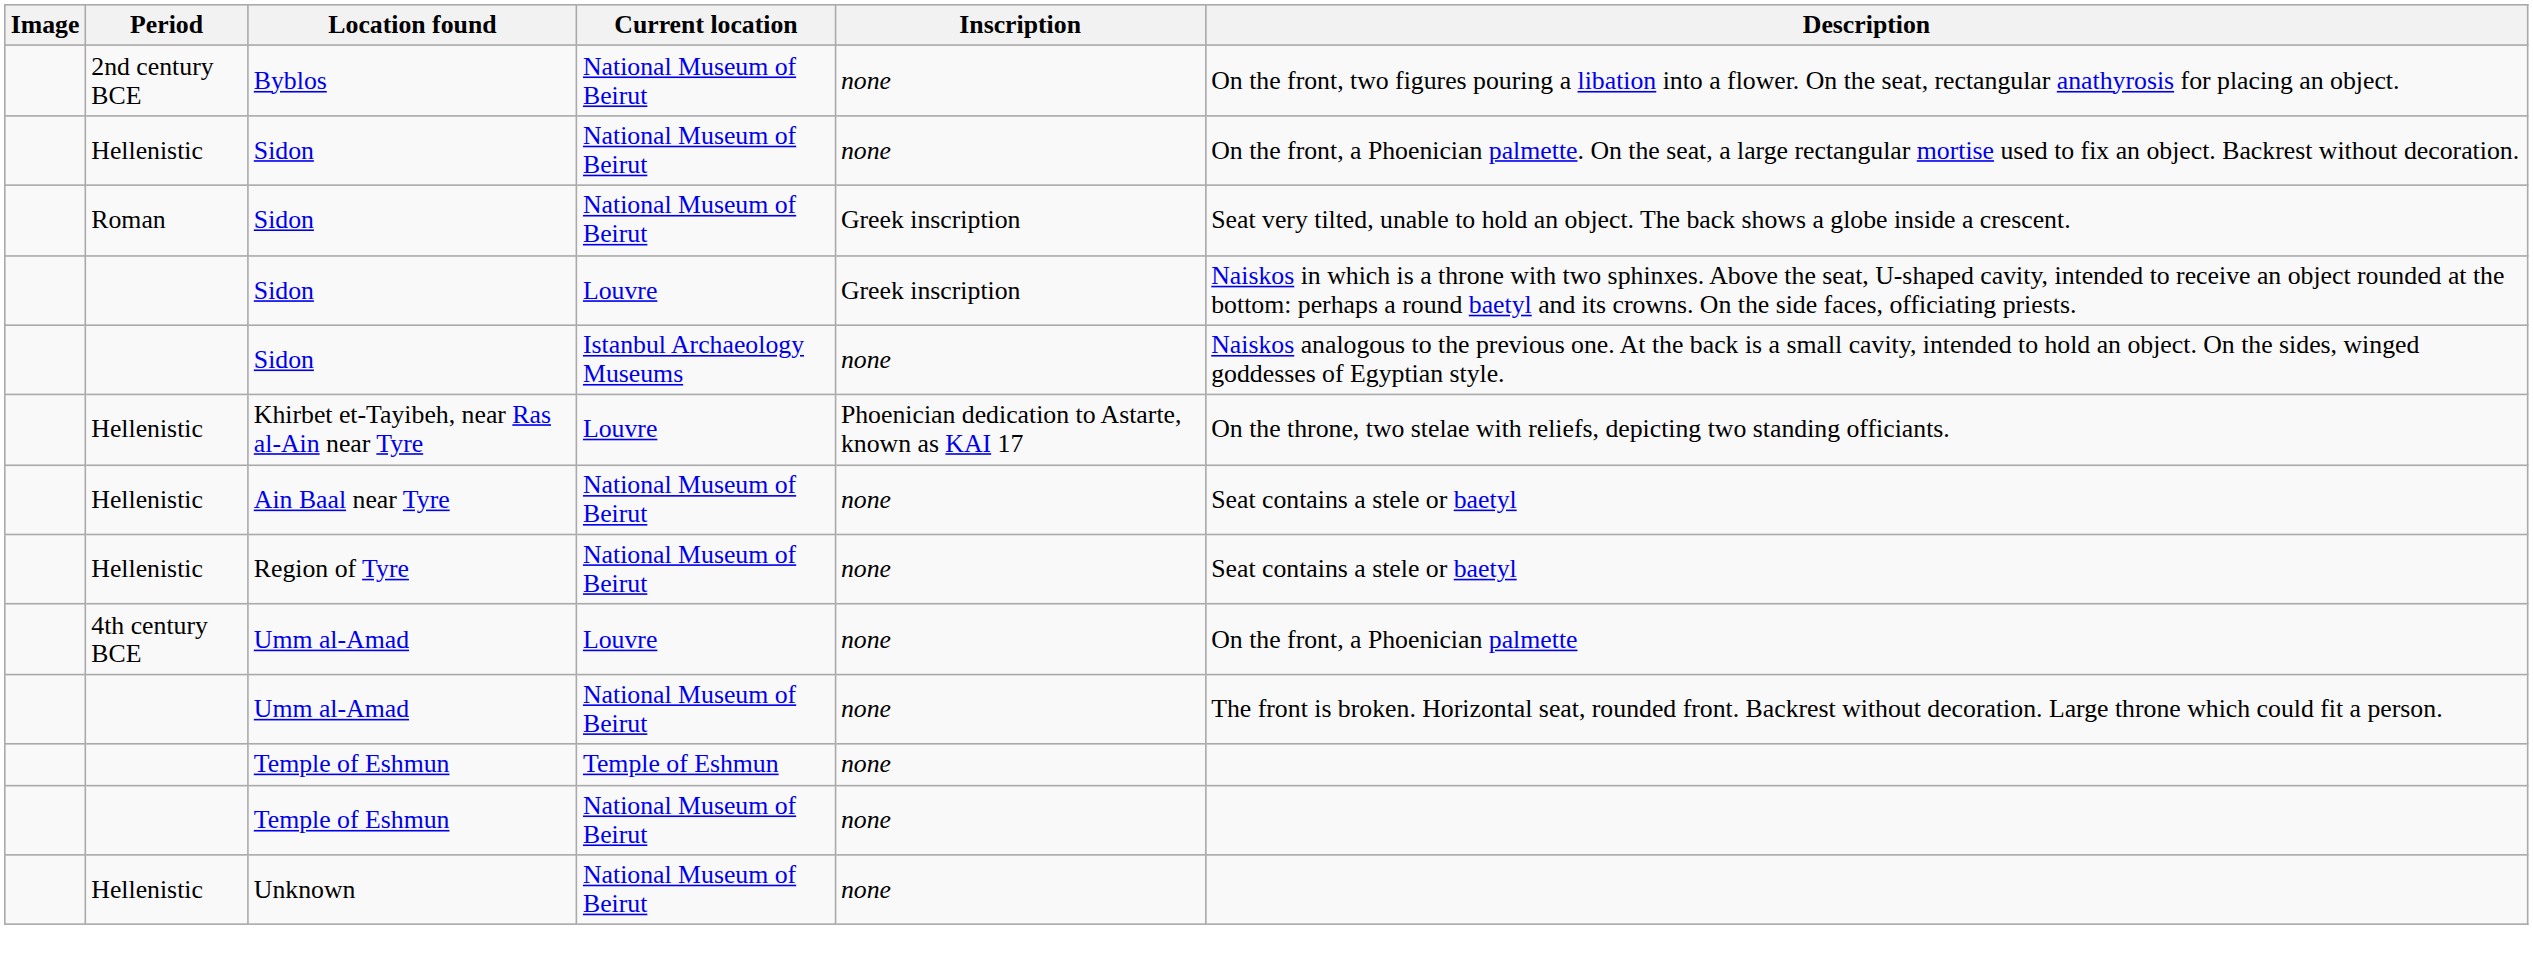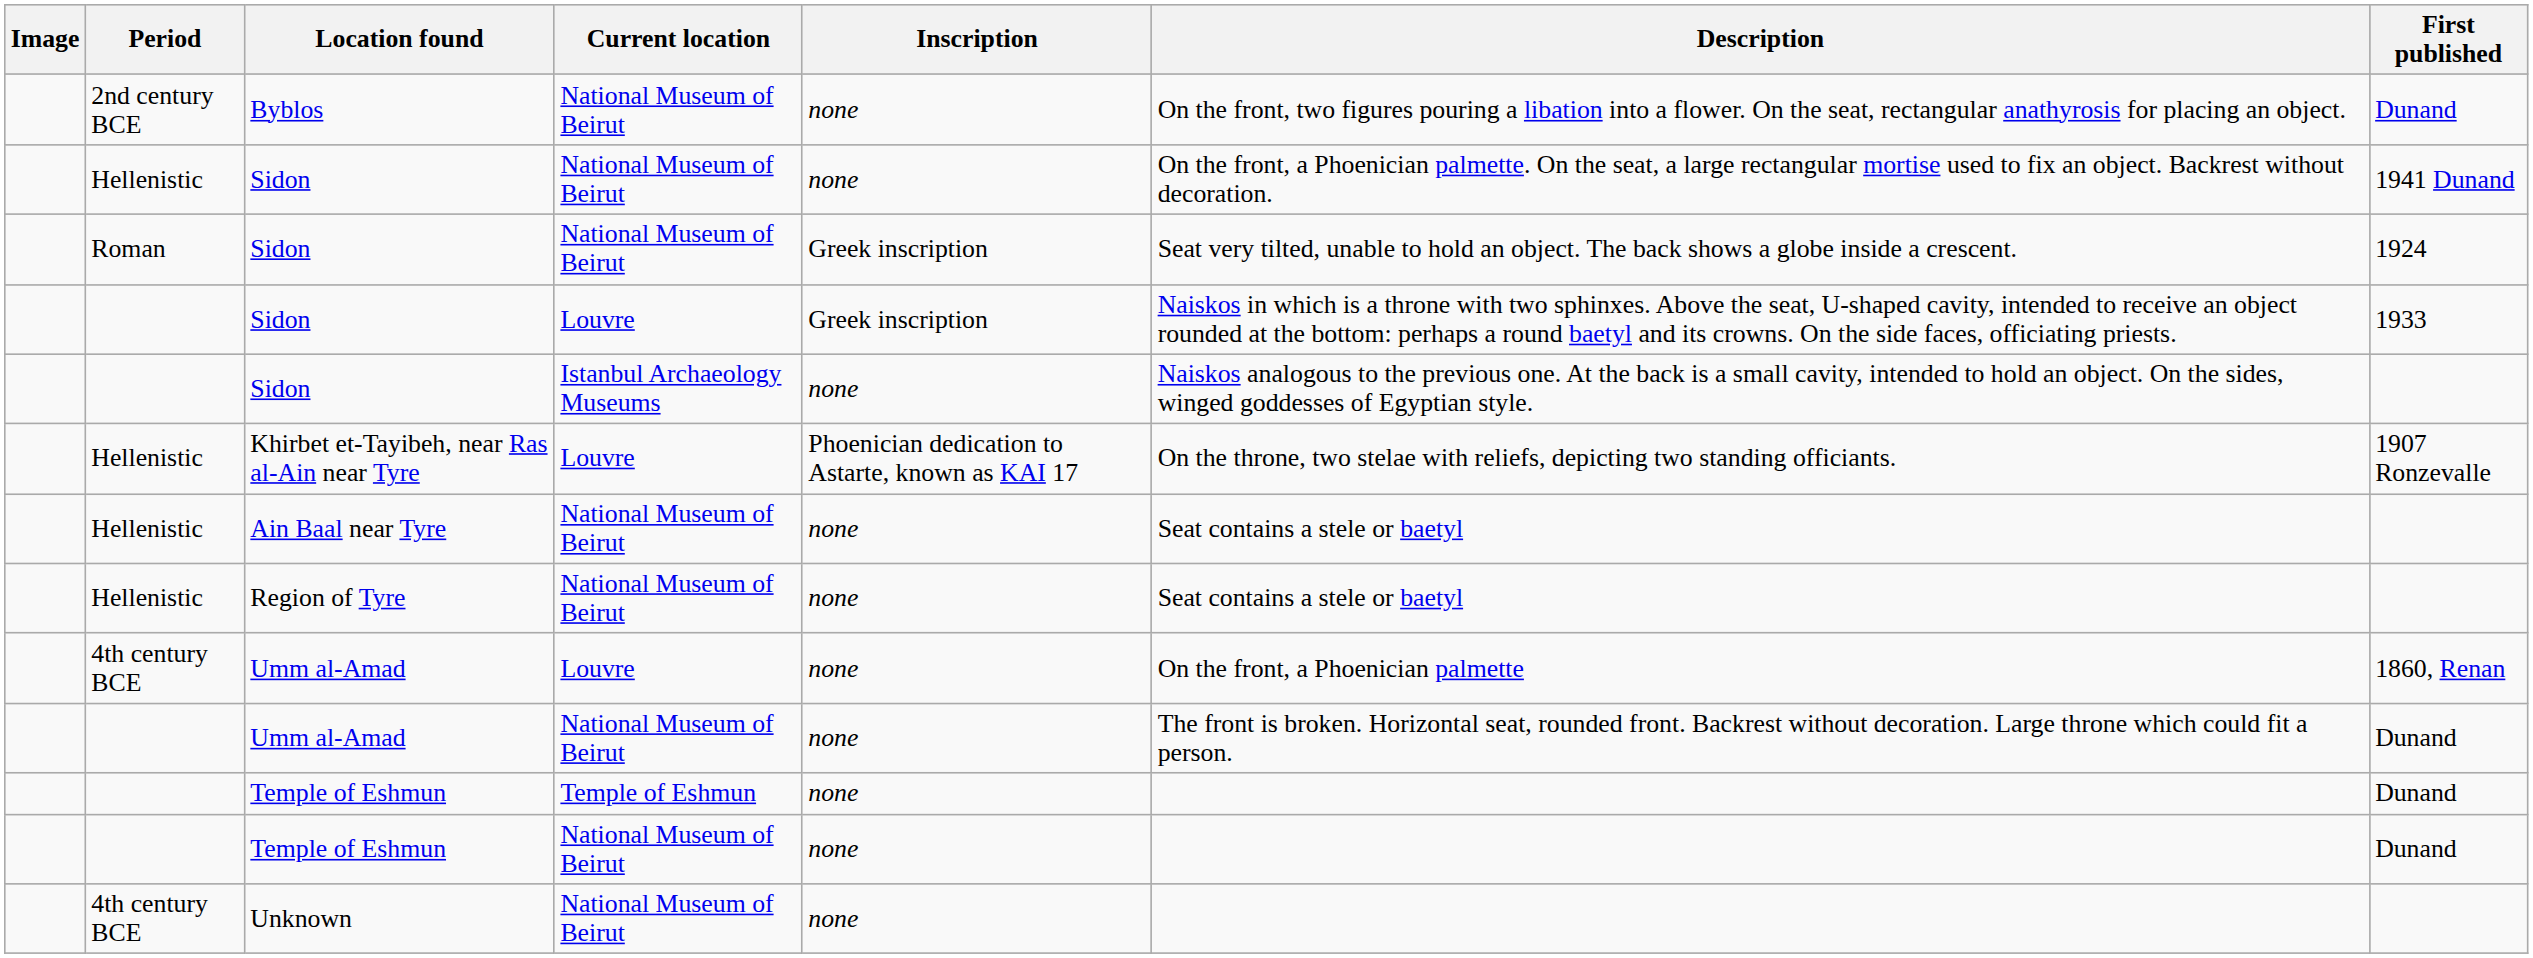 <table class="wikitable sortable">
 <tr>
 <th>Image</th>
 <th>Period</th>
 <th>Location found</th>
 <th>Current location</th>
 <th>Inscription</th>
 <th>Description</th>
+<th>First published</th>
 </tr>
 <tr>
 <td></td>
 <td>2nd century BCE</td>
 <td><a href='#'>Byblos</a></td>
 <td><a href='#'>National Museum of Beirut</a></td>
 <td><em>none</em></td>
 <td>On the front, two figures pouring a <a href='#'>libation</a> into a flower. On the seat, rectangular <a href='#'>anathyrosis</a> for placing an object.</td>
+<td><a href='#'>Dunand</a></td>
 </tr>
 <tr>
 <td></td>
 <td>Hellenistic</td>
 <td><a href='#'>Sidon</a></td>
 <td><a href='#'>National Museum of Beirut</a></td>
 <td><em>none</em></td>
 <td>On the front, a Phoenician <a href='#'>palmette</a>. On the seat, a large rectangular <a href='#'>mortise</a> used to fix an object. Backrest without decoration.</td>
+<td>1941 <a href='#'>Dunand</a></td>
 </tr>
 <tr>
 <td></td>
 <td>Roman</td>
 <td><a href='#'>Sidon</a></td>
 <td><a href='#'>National Museum of Beirut</a></td>
 <td>Greek inscription</td>
 <td>Seat very tilted, unable to hold an object. The back shows a globe inside a crescent.</td>
+<td>1924</td>
 </tr>
 <tr>
 <td></td>
 <td></td>
 <td><a href='#'>Sidon</a></td>
 <td><a href='#'>Louvre</a></td>
 <td>Greek inscription</td>
 <td><a href='#'>Naiskos</a> in which is a throne with two sphinxes. Above the seat, U-shaped cavity, intended to receive an object rounded at the bottom: perhaps a round <a href='#'>baetyl</a> and its crowns. On the side faces, officiating priests.</td>
+<td>1933</td>
 </tr>
 <tr>
 <td></td>
 <td></td>
 <td><a href='#'>Sidon</a></td>
 <td><a href='#'>Istanbul Archaeology Museums</a></td>
 <td><em>none</em></td>
 <td><a href='#'>Naiskos</a> analogous to the previous one. At the back is a small cavity, intended to hold an object. On the sides, winged goddesses of Egyptian style.</td>
+<td></td>
 </tr>
 <tr>
 <td></td>
 <td>Hellenistic</td>
 <td>Khirbet et-Tayibeh, near <a href='#'>Ras al-Ain</a> near <a href='#'>Tyre</a></td>
 <td><a href='#'>Louvre</a></td>
 <td>Phoenician dedication to Astarte, known as <a href='#'>KAI</a> 17</td>
 <td>On the throne, two stelae with reliefs, depicting two standing officiants.</td>
+<td>1907 Ronzevalle</td>
 </tr>
 <tr>
 <td></td>
 <td>Hellenistic</td>
 <td><a href='#'>Ain Baal</a> near <a href='#'>Tyre</a></td>
 <td><a href='#'>National Museum of Beirut</a></td>
 <td><em>none</em></td>
 <td>Seat contains a stele or <a href='#'>baetyl</a></td>
+<td></td>
 </tr>
 <tr>
 <td></td>
 <td>Hellenistic</td>
 <td>Region of <a href='#'>Tyre</a></td>
 <td><a href='#'>National Museum of Beirut</a></td>
 <td><em>none</em></td>
 <td>Seat contains a stele or <a href='#'>baetyl</a></td>
+<td></td>
 </tr>
 <tr>
 <td></td>
 <td>4th century BCE</td>
 <td><a href='#'>Umm al-Amad</a></td>
 <td><a href='#'>Louvre</a></td>
 <td><em>none</em></td>
 <td>On the front, a Phoenician <a href='#'>palmette</a></td>
+<td>1860, <a href='#'>Renan</a></td>
 </tr>
 <tr>
 <td></td>
 <td></td>
 <td><a href='#'>Umm al-Amad</a></td>
 <td><a href='#'>National Museum of Beirut</a></td>
 <td><em>none</em></td>
 <td>The front is broken. Horizontal seat, rounded front. Backrest without decoration. Large throne which could fit a person.</td>
+<td>Dunand</td>
 </tr>
 <tr>
 <td></td>
 <td></td>
 <td><a href='#'>Temple of Eshmun</a></td>
 <td><a href='#'>Temple of Eshmun</a></td>
 <td><em>none</em></td>
 <td></td>
+<td>Dunand</td>
 </tr>
 <tr>
 <td></td>
 <td></td>
 <td><a href='#'>Temple of Eshmun</a></td>
 <td><a href='#'>National Museum of Beirut</a></td>
 <td><em>none</em></td>
 <td></td>
+<td>Dunand</td>
 </tr>
 <tr>
 <td></td>
-<td>Hellenistic</td>
+<td>4th century BCE</td>
 <td>Unknown</td>
 <td><a href='#'>National Museum of Beirut</a></td>
 <td><em>none</em></td>
 <td></td>
+<td></td>
 </tr>
 </table>
